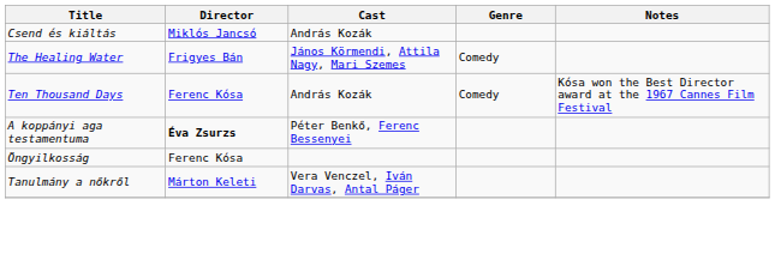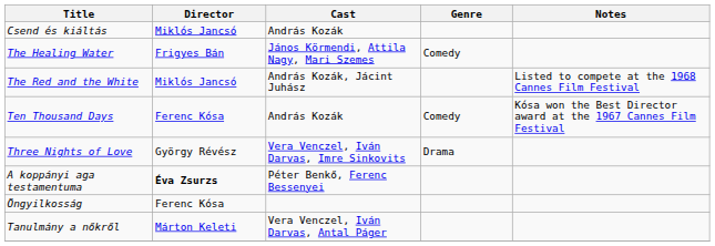 <table class="wikitable" width= "100%">
 <tr>
 <th width=21%>Title</th>
 <th width=16%>Director</th>
 <th width=22%>Cast</th>
 <th width=13%>Genre</th>
 <th width=28%>Notes</th>
 </tr>
 <tr>
 <td><em>Csend és kiáltás </em></td>
 <td><a href='#'>Miklós Jancsó</a></td>
 <td>András Kozák</td>
 <td></td>
 <td></td>
 </tr>
 <tr>
 <td><em><a href='#'>The Healing Water</a></em></td>
 <td><a href='#'>Frigyes Bán</a></td>
 <td><a href='#'>János Körmendi</a>, <a href='#'>Attila Nagy</a>, <a href='#'>Mari Szemes</a></td>
 <td>Comedy</td>
 <td></td>
 </tr>
 <tr>
+<td><em><a href='#'>The Red and the White</a></em></td>
+<td><a href='#'>Miklós Jancsó</a></td>
+<td>András Kozák, Jácint Juhász</td>
+<td></td>
+<td>Listed to compete at the <a href='#'>1968 Cannes Film Festival</a></td>
+</tr>
+<tr>
 <td><em><a href='#'>Ten Thousand Days</a></em></td>
 <td><a href='#'>Ferenc Kósa</a></td>
 <td>András Kozák</td>
 <td>Comedy</td>
 <td>Kósa won the Best Director award at the <a href='#'>1967 Cannes Film Festival</a></td>
+</tr>
+<tr>
+<td><em><a href='#'>Three Nights of Love</a></em></td>
+<td>György Révész</td>
+<td><a href='#'>Vera Venczel</a>, <a href='#'>Iván Darvas</a>, <a href='#'>Imre Sinkovits</a></td>
+<td>Drama</td>
+<td></td>
 </tr>
 <tr>
 <td><em>A koppányi aga testamentuma </em></td>
 <td><strong>Éva Zsurzs</strong></td>
 <td>Péter Benkő, <a href='#'>Ferenc Bessenyei</a></td>
 <td></td>
 <td></td>
 </tr>
 <tr>
 <td><em>Öngyilkosság</em></td>
 <td>Ferenc Kósa</td>
 <td></td>
 <td></td>
 <td></td>
 </tr>
 <tr>
 <td><em>Tanulmány a nőkről </em></td>
 <td><a href='#'>Márton Keleti</a></td>
 <td>Vera Venczel, <a href='#'>Iván Darvas</a>, <a href='#'>Antal Páger</a></td>
 <td></td>
 <td></td>
 </tr>
 <tr>
 </tr>
 </table>
